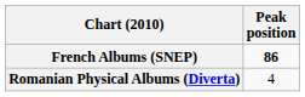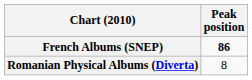 <table class="wikitable sortable plainrowheaders">
 <tr>
 <th>Chart (2010)</th>
 <th>Peak<br>position</th>
 </tr>
 <tr>
 <th scope="row">French Albums (SNEP)</th>
 <td align="center"><strong>86</strong></td>
 </tr>
 <tr>
 <th scope="row">Romanian Physical Albums (<a href='#'>Diverta</a>)</th>
-<td align="center">4</td>
+<td align="center">8</td>
 </tr>
 </table>
